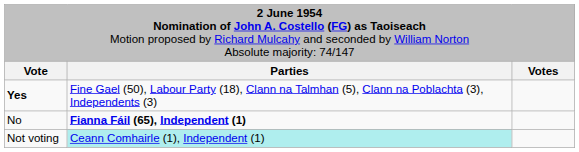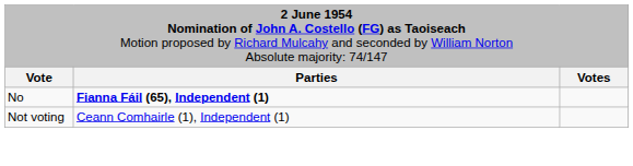 <table class="wikitable">
 <tr>
 <td colspan="3" bgcolor="#C0C0C0" align=center><strong>2 June 1954<br>Nomination of <a href='#'>John A. Costello</a> (<a href='#'>FG</a>) as Taoiseach</strong><br>Motion proposed by <a href='#'>Richard Mulcahy</a> and seconded by <a href='#'>William Norton</a><br>Absolute majority: 74/147</td>
 </tr>
 <tr bgcolor="#D8D8D8">
 <th width=80px>Vote</th>
 <th width=610px>Parties</th>
 <th width=80px align="center">Votes</th>
 </tr>
 <tr>
-<td> <strong>Yes</strong></td>
-<td><a href='#'>Fine Gael</a> (50), <a href='#'>Labour Party</a> (18), <a href='#'>Clann na Talmhan</a> (5), <a href='#'>Clann na Poblachta</a> (3), <a href='#'>Independents</a> (3)</td>
-<td></td>
-</tr>
-<tr>
 <td>No</td>
 <td><strong><a href='#'>Fianna Fáil</a> (65), <a href='#'>Independent</a> (1)</strong></td>
 <td></td>
 </tr>
 <tr>
 <td>Not voting</td>
-<td style="background: paleturquoise;"><a href='#'>Ceann Comhairle</a> (1), <a href='#'>Independent</a> (1)</td>
+<td><a href='#'>Ceann Comhairle</a> (1), <a href='#'>Independent</a> (1)</td>
 <td></td>
 </tr>
 </table>
